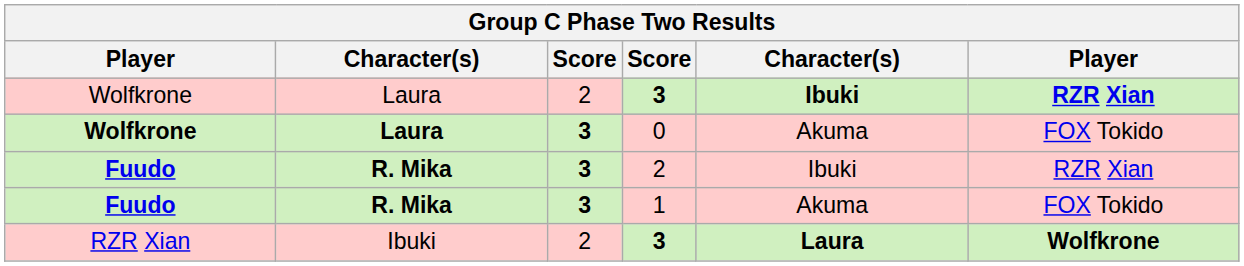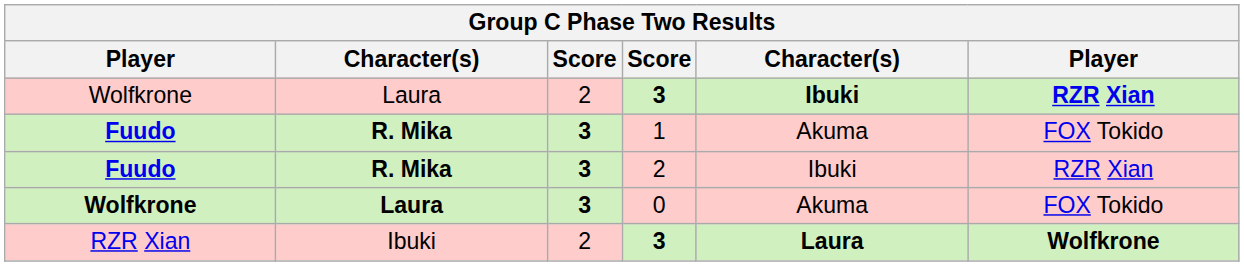 <table class="wikitable" style="text-align: center;">
 <tr>
 <th colspan=6>Group C Phase Two Results</th>
 </tr>
 <tr>
 <th width="181px">Player</th>
 <th width="181px">Character(s)</th>
 <th width="20px">Score</th>
 <th width="20px">Score</th>
 <th width="181px">Character(s)</th>
 <th width="181px">Player</th>
 </tr>
 <tr>
 <td style="background: #FFCCCC;">Wolfkrone</td>
 <td style="background: #FFCCCC;">Laura</td>
 <td style="background: #FFCCCC;">2</td>
 <td style="background: #D0F0C0;"><strong>3</strong></td>
 <td style="background: #D0F0C0;"><strong>Ibuki</strong></td>
 <td style="background: #D0F0C0;"><strong><a href='#'>RZR</a> <a href='#'>Xian</a></strong></td>
 </tr>
 <tr>
-<td style="background: #D0F0C0;"><strong>Wolfkrone</strong></td>
-<td style="background: #D0F0C0;"><strong>Laura</strong></td>
+<td style="background: #D0F0C0;"><strong> <a href='#'>Fuudo</a></strong></td>
+<td style="background: #D0F0C0;"><strong>R. Mika</strong></td>
 <td style="background: #D0F0C0;"><strong>3</strong></td>
-<td style="background: #FFCCCC;">0</td>
+<td style="background: #FFCCCC;">1</td>
 <td style="background: #FFCCCC;">Akuma</td>
 <td style="background: #FFCCCC;"><a href='#'>FOX</a> Tokido</td>
 </tr>
 <tr>
 <td style="background: #D0F0C0;"><strong> <a href='#'>Fuudo</a></strong></td>
 <td style="background: #D0F0C0;"><strong>R. Mika</strong></td>
 <td style="background: #D0F0C0;"><strong>3</strong></td>
 <td style="background: #FFCCCC;">2</td>
 <td style="background: #FFCCCC;">Ibuki</td>
 <td style="background: #FFCCCC;"><a href='#'>RZR</a> <a href='#'>Xian</a></td>
 </tr>
 <tr>
-<td style="background: #D0F0C0;"><strong> <a href='#'>Fuudo</a></strong></td>
-<td style="background: #D0F0C0;"><strong>R. Mika</strong></td>
+<td style="background: #D0F0C0;"><strong>Wolfkrone</strong></td>
+<td style="background: #D0F0C0;"><strong>Laura</strong></td>
 <td style="background: #D0F0C0;"><strong>3</strong></td>
-<td style="background: #FFCCCC;">1</td>
+<td style="background: #FFCCCC;">0</td>
 <td style="background: #FFCCCC;">Akuma</td>
 <td style="background: #FFCCCC;"><a href='#'>FOX</a> Tokido</td>
 </tr>
 <tr>
 <td style="background: #FFCCCC;"><a href='#'>RZR</a> <a href='#'>Xian</a></td>
 <td style="background: #FFCCCC;">Ibuki</td>
 <td style="background: #FFCCCC;">2</td>
 <td style="background: #D0F0C0;"><strong>3</strong></td>
 <td style="background: #D0F0C0;"><strong>Laura</strong></td>
 <td style="background: #D0F0C0;"><strong>Wolfkrone</strong></td>
 </tr>
 </table>
